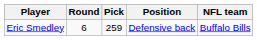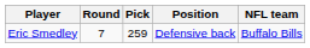 <table class="wikitable" style="text-align:center;">
 <tr style="background:#C0C0C0;">
 <th>Player</th>
 <th>Round</th>
 <th>Pick</th>
 <th>Position</th>
 <th>NFL team</th>
 </tr>
 <tr>
 <td><a href='#'>Eric Smedley</a></td>
-<td>6</td>
+<td>7</td>
 <td>259</td>
 <td><a href='#'>Defensive back</a></td>
 <td><a href='#'>Buffalo Bills</a></td>
 </tr>
 </table>
